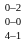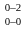 <table cellspacing=1 width=70%>
 <tr>
 <th width=25%></th>
 <th width=30%></th>
 <th width=15%></th>
 <th width=30%></th>
 </tr>
 <tr>
 <td></td>
 <td align=right></td>
 <td align=center>0–2</td>
 <td></td>
 </tr>
 <tr>
 <td></td>
 <td align=right></td>
 <td align=center>0–0</td>
 <td></td>
 </tr>
-<tr>
-<td></td>
-<td align=right></td>
-<td align=center>4–1</td>
-<td></td>
-</tr>
 </table>
